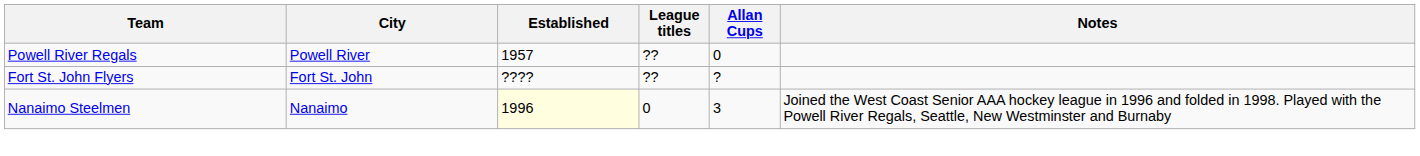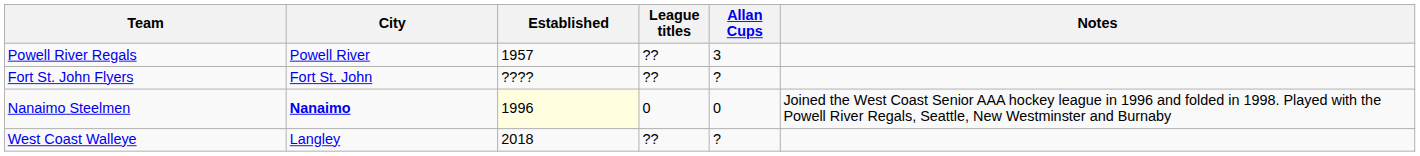 <table class="wikitable">
 <tr>
 <th bgcolor="#DDDDFF" width="20%">Team</th>
 <th bgcolor="#DDDDFF" width="15%">City</th>
 <th bgcolor="#DDDDFF" width="10%">Established</th>
 <th bgcolor="#DDDDFF" width="5%">League titles</th>
 <th bgcolor="#DDDDFF" width="5%"><a href='#'>Allan Cups</a></th>
 <th bgcolor="#DDDDFF" width="45%">Notes</th>
 </tr>
 <tr>
 <td><a href='#'>Powell River Regals</a></td>
 <td><a href='#'>Powell River</a></td>
 <td>1957</td>
 <td>??</td>
-<td>0</td>
+<td>3</td>
 <td></td>
 </tr>
 <tr>
 <td><a href='#'>Fort St. John Flyers</a></td>
 <td><a href='#'>Fort St. John</a></td>
 <td>????</td>
 <td>??</td>
 <td>?</td>
 <td></td>
 </tr>
 <tr>
 <td><a href='#'>Nanaimo Steelmen</a></td>
-<td><a href='#'>Nanaimo</a></td>
+<td><strong><a href='#'>Nanaimo</a></strong></td>
 <td style="background: lightyellow;">1996</td>
 <td>0</td>
-<td>3</td>
+<td>0</td>
 <td>Joined the West Coast Senior AAA hockey league in 1996 and folded in 1998.  Played with the Powell River Regals, Seattle, New Westminster and Burnaby</td>
 </tr>
+<tr>
+<td><a href='#'>West Coast Walleye</a></td>
+<td><a href='#'>Langley</a></td>
+<td>2018</td>
+<td>??</td>
+<td>?</td>
+<td></td>
+</tr>
 </table>
